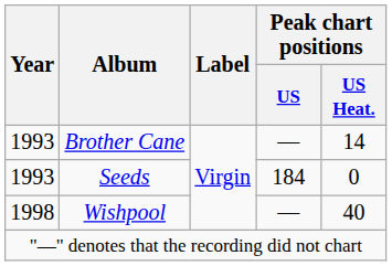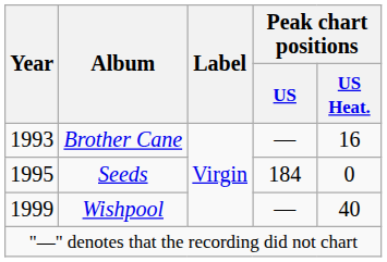 <table class="wikitable" style="text-align: center;">
 <tr>
 <th rowspan="2">Year</th>
 <th rowspan="2">Album</th>
 <th rowspan="2">Label</th>
 <th colspan="2">Peak chart positions</th>
 </tr>
 <tr>
 <th width="40px"><small><a href='#'>US</a></small><br></th>
 <th width="40px"><small><a href='#'>US Heat.</a></small><br></th>
 </tr>
 <tr>
 <td>1993</td>
 <td><em><a href='#'>Brother Cane</a></em></td>
 <td rowspan="3"><a href='#'>Virgin</a></td>
 <td align="center">—</td>
-<td align="center">14</td>
+<td align="center">16</td>
 </tr>
 <tr>
-<td>1993</td>
+<td>1995</td>
 <td><em><a href='#'>Seeds</a></em></td>
 <td align="center">184</td>
 <td align="center">0</td>
 </tr>
 <tr>
-<td>1998</td>
+<td>1999</td>
 <td><em><a href='#'>Wishpool</a></em></td>
 <td align="center">—</td>
 <td align="center">40</td>
 </tr>
 <tr>
 <td colspan="5" style="font-size:85%">"—" denotes that the recording did not chart</td>
 </tr>
 </table>
